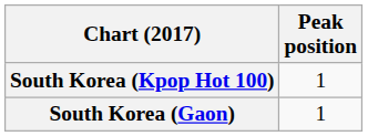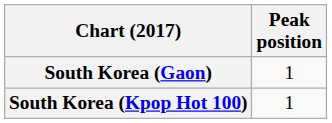 <table class="wikitable sortable plainrowheaders" style="text-align:center">
 <tr>
 <th scope="col">Chart (2017)</th>
 <th scope="col">Peak<br>position</th>
 </tr>
 <tr>
+<th scope="row">South Korea (<a href='#'>Gaon</a>)</th>
+<td>1</td>
+</tr>
+<tr>
 <th scope="row">South Korea (<a href='#'>Kpop Hot 100</a>)</th>
 <td>1</td>
 </tr>
-<tr>
-<th scope="row">South Korea (<a href='#'>Gaon</a>)</th>
-<td>1</td>
-</tr>
 </table>
